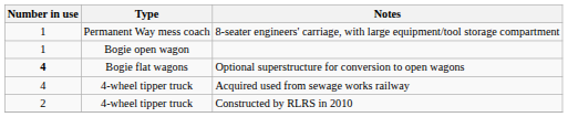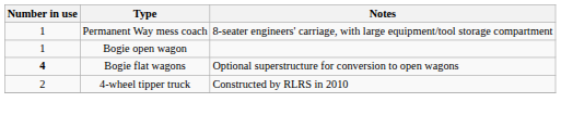 <table class="sort wikitable sortable">
 <tr>
 <th>Number in use</th>
 <th>Type</th>
 <th>Notes</th>
 </tr>
 <tr>
 <td align=center>1</td>
 <td align=center>Permanent Way mess coach</td>
 <td align=left>8-seater engineers' carriage, with large equipment/tool storage compartment</td>
 </tr>
 <tr>
 <td align=center>1</td>
 <td align=center>Bogie open wagon</td>
 <td align=left></td>
 </tr>
 <tr>
 <td align=center><strong>4</strong></td>
 <td align=center>Bogie flat wagons</td>
 <td align=left>Optional superstructure for conversion to open wagons</td>
 </tr>
 <tr>
-<td align=center>4</td>
-<td align=center>4-wheel tipper truck</td>
-<td align=left>Acquired used from sewage works railway</td>
-</tr>
-<tr>
 <td align=center>2</td>
 <td align=center>4-wheel tipper truck</td>
 <td align=left>Constructed by RLRS in 2010</td>
 </tr>
 <tr>
 </tr>
 </table>
